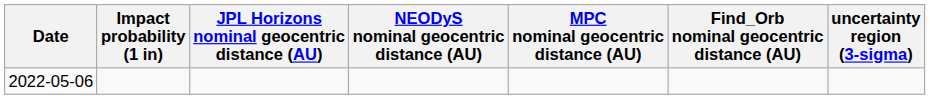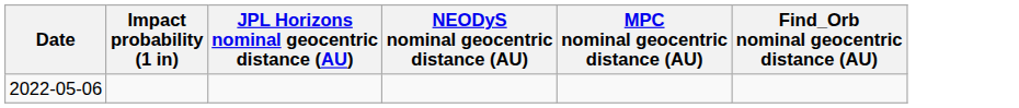 <table class="wikitable" style="font-size: 0.9em;">
 <tr>
 <th>Date</th>
 <th>Impact<br>probability<br>(1 in)</th>
 <th><a href='#'>JPL Horizons</a><br><a href='#'>nominal</a> geocentric<br>distance (<a href='#'>AU</a>)</th>
 <th><a href='#'>NEODyS</a><br>nominal geocentric<br>distance (AU)</th>
 <th><a href='#'>MPC</a><br>nominal geocentric<br>distance (AU)</th>
 <th>Find_Orb<br>nominal geocentric<br>distance (AU)</th>
-<th>uncertainty<br>region<br>(<a href='#'>3-sigma</a>)</th>
 </tr>
 <tr>
 <td>2022-05-06</td>
 <td></td>
 <td></td>
 <td></td>
 <td></td>
 <td></td>
-<td></td>
 </tr>
 </table>
